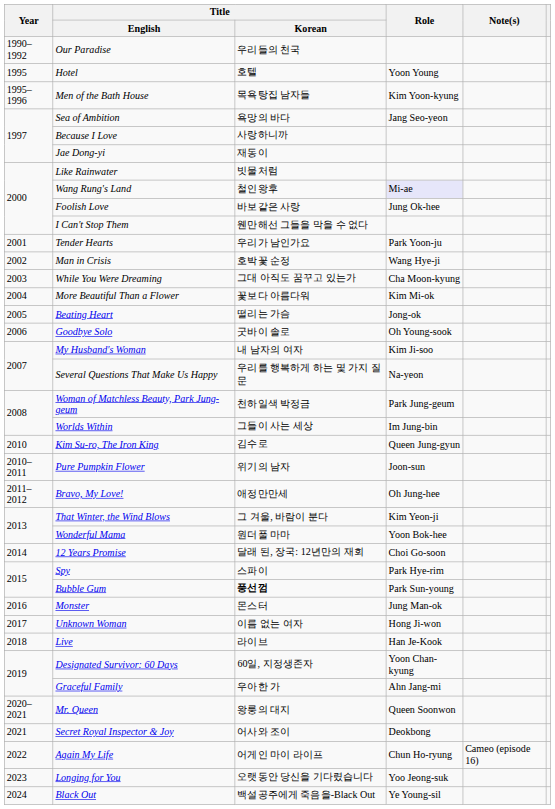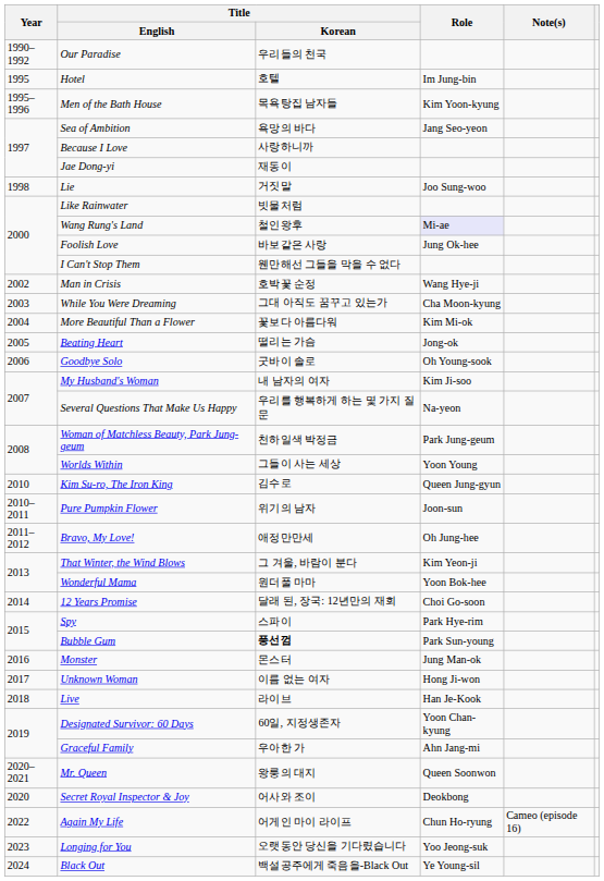 <table class="wikitable plainrowheaders sortable">
 <tr>
 <th scope="col" rowspan="2">Year</th>
 <th scope="col" colspan="2">Title</th>
 <th scope="col" rowspan="2">Role</th>
 <th scope="col" rowspan="2" class="unsortable">Note(s)</th>
 <th scope="col" rowspan="2" class="unsortable"></th>
 </tr>
 <tr>
 <th>English</th>
 <th>Korean</th>
 </tr>
 <tr>
 <td>1990–1992</td>
 <td><em>Our Paradise</em></td>
 <td>우리들의 천국</td>
 <td></td>
 <td></td>
 <td></td>
 </tr>
 <tr>
 <td>1995</td>
 <td><em>Hotel</em></td>
 <td>호텔</td>
-<td>Yoon Young</td>
+<td>Im Jung-bin</td>
 <td></td>
 <td></td>
 </tr>
 <tr>
 <td>1995–1996</td>
 <td><em>Men of the Bath House</em></td>
 <td>목욕탕집 남자들</td>
 <td>Kim Yoon-kyung</td>
 <td></td>
 <td></td>
 </tr>
 <tr>
 <td rowspan=3>1997</td>
 <td><em>Sea of Ambition</em></td>
 <td>욕망의 바다</td>
 <td>Jang Seo-yeon</td>
 <td></td>
 <td></td>
 </tr>
 <tr>
 <td><em>Because I Love</em></td>
 <td>사랑하니까</td>
 <td></td>
 <td></td>
 <td></td>
 </tr>
 <tr>
 <td><em>Jae Dong-yi</em></td>
 <td>재동이</td>
 <td></td>
 <td></td>
 <td></td>
 </tr>
 <tr>
+<td>1998</td>
+<td><em>Lie</em></td>
+<td>거짓말</td>
+<td>Joo Sung-woo</td>
+<td></td>
+<td></td>
+</tr>
+<tr>
 <td rowspan=4>2000</td>
 <td><em>Like Rainwater</em></td>
 <td>빗물처럼</td>
 <td></td>
 <td></td>
 <td></td>
 </tr>
 <tr>
 <td><em>Wang Rung's Land</em></td>
 <td>철인왕후</td>
 <td style="background: lavender;">Mi-ae</td>
 <td></td>
 <td></td>
 </tr>
 <tr>
 <td><em>Foolish Love</em></td>
 <td>바보같은 사랑</td>
 <td>Jung Ok-hee</td>
 <td></td>
 <td></td>
 </tr>
 <tr>
 <td><em>I Can't Stop Them</em></td>
 <td>웬만해선 그들을 막을 수 없다</td>
 <td></td>
-<td></td>
-<td></td>
-</tr>
-<tr>
-<td>2001</td>
-<td><em>Tender Hearts</em></td>
-<td>우리가 남인가요</td>
-<td>Park Yoon-ju</td>
 <td></td>
 <td></td>
 </tr>
 <tr>
 <td>2002</td>
 <td><em>Man in Crisis</em></td>
 <td>호박꽃 순정</td>
 <td>Wang Hye-ji</td>
 <td></td>
 <td></td>
 </tr>
 <tr>
 <td>2003</td>
 <td><em>While You Were Dreaming</em></td>
 <td>그대 아직도 꿈꾸고 있는가</td>
 <td>Cha Moon-kyung</td>
 <td></td>
 <td></td>
 </tr>
 <tr>
 <td>2004</td>
 <td><em>More Beautiful Than a Flower</em></td>
 <td>꽃보다 아름다워</td>
 <td>Kim Mi-ok</td>
 <td></td>
 <td></td>
 </tr>
 <tr>
 <td>2005</td>
 <td><em><a href='#'>Beating Heart</a></em></td>
 <td>떨리는 가슴</td>
 <td>Jong-ok</td>
 <td></td>
 <td></td>
 </tr>
 <tr>
 <td>2006</td>
 <td><em><a href='#'>Goodbye Solo</a></em></td>
 <td>굿바이 솔로</td>
 <td>Oh Young-sook</td>
 <td></td>
 <td></td>
 </tr>
 <tr>
 <td rowspan=2>2007</td>
 <td><em><a href='#'>My Husband's Woman</a></em></td>
 <td>내 남자의 여자</td>
 <td>Kim Ji-soo</td>
 <td></td>
 <td></td>
 </tr>
 <tr>
 <td><em>Several Questions That Make Us Happy</em></td>
 <td>우리를 행복하게 하는 몇 가지 질문</td>
 <td>Na-yeon</td>
 <td></td>
 <td></td>
 </tr>
 <tr>
 <td rowspan=2>2008</td>
 <td><em><a href='#'>Woman of Matchless Beauty, Park Jung-geum</a></em></td>
 <td>천하일색 박정금</td>
 <td>Park Jung-geum</td>
 <td></td>
 <td></td>
 </tr>
 <tr>
 <td><em><a href='#'>Worlds Within</a></em></td>
 <td>그들이 사는 세상</td>
-<td>Im Jung-bin</td>
+<td>Yoon Young</td>
 <td></td>
 <td></td>
 </tr>
 <tr>
 <td>2010</td>
 <td><em><a href='#'>Kim Su-ro, The Iron King</a></em></td>
 <td>김수로</td>
 <td>Queen Jung-gyun</td>
 <td></td>
 <td></td>
 </tr>
 <tr>
 <td>2010–2011</td>
 <td><em><a href='#'>Pure Pumpkin Flower</a></em></td>
 <td>위기의 남자</td>
 <td>Joon-sun</td>
 <td></td>
 <td></td>
 </tr>
 <tr>
 <td>2011–2012</td>
 <td><em><a href='#'>Bravo, My Love!</a></em></td>
 <td>애정만만세</td>
 <td>Oh Jung-hee</td>
 <td></td>
 <td></td>
 </tr>
 <tr>
 <td rowspan=2>2013</td>
 <td><em><a href='#'>That Winter, the Wind Blows</a></em></td>
 <td>그 겨울, 바람이 분다</td>
 <td>Kim Yeon-ji</td>
 <td></td>
 <td></td>
 </tr>
 <tr>
 <td><em><a href='#'>Wonderful Mama</a></em></td>
 <td>원더풀 마마</td>
 <td>Yoon Bok-hee</td>
 <td></td>
 <td></td>
 </tr>
 <tr>
 <td>2014</td>
 <td><em><a href='#'>12 Years Promise</a></em></td>
 <td>달래 된, 장국: 12년만의 재회</td>
 <td>Choi Go-soon</td>
 <td></td>
 <td></td>
 </tr>
 <tr>
 <td rowspan=2>2015</td>
 <td><em><a href='#'>Spy</a></em></td>
 <td>스파이</td>
 <td>Park Hye-rim</td>
 <td></td>
 <td></td>
 </tr>
 <tr>
 <td><em><a href='#'>Bubble Gum</a></em></td>
 <td><strong>풍선껌</strong></td>
 <td>Park Sun-young</td>
 <td></td>
 <td></td>
 </tr>
 <tr>
 <td>2016</td>
 <td><em><a href='#'>Monster</a></em></td>
 <td>몬스터</td>
 <td>Jung Man-ok</td>
 <td></td>
 <td></td>
 </tr>
 <tr>
 <td>2017</td>
 <td><em><a href='#'>Unknown Woman</a></em></td>
 <td>이름 없는 여자</td>
 <td>Hong Ji-won</td>
 <td></td>
 <td></td>
 </tr>
 <tr>
 <td>2018</td>
 <td><em><a href='#'>Live</a></em></td>
 <td>라이브</td>
 <td>Han Je-Kook</td>
 <td></td>
 <td></td>
 </tr>
 <tr>
 <td rowspan="2">2019</td>
 <td><em><a href='#'>Designated Survivor: 60 Days</a></em></td>
 <td>60일, 지정생존자</td>
 <td>Yoon Chan-kyung</td>
 <td></td>
 <td></td>
 </tr>
 <tr>
 <td><em><a href='#'>Graceful Family</a></em></td>
 <td>우아한 가</td>
 <td>Ahn Jang-mi</td>
 <td></td>
 <td></td>
 </tr>
 <tr>
 <td>2020–2021</td>
 <td><em><a href='#'>Mr. Queen</a></em></td>
 <td>왕룽의 대지</td>
 <td>Queen Soonwon</td>
 <td></td>
 <td></td>
 </tr>
 <tr>
-<td>2021</td>
+<td>2020</td>
 <td><em><a href='#'>Secret Royal Inspector & Joy</a></em></td>
 <td>어사와 조이</td>
 <td>Deokbong</td>
 <td></td>
 <td></td>
 </tr>
 <tr>
 <td>2022</td>
 <td><em><a href='#'>Again My Life</a></em></td>
 <td>어게인 마이 라이프</td>
 <td>Chun Ho-ryung</td>
 <td>Cameo (episode 16)</td>
 <td></td>
 </tr>
 <tr>
 <td>2023</td>
 <td><em><a href='#'>Longing for You</a></em></td>
 <td>오랫동안 당신을 기다렸습니다</td>
 <td>Yoo Jeong-suk</td>
 <td></td>
 <td></td>
 </tr>
 <tr>
 <td>2024</td>
 <td><em><a href='#'>Black Out</a></em></td>
 <td>백설공주에게 죽음을-Black Out</td>
 <td>Ye Young-sil</td>
 <td></td>
 <td></td>
 </tr>
 </table>
